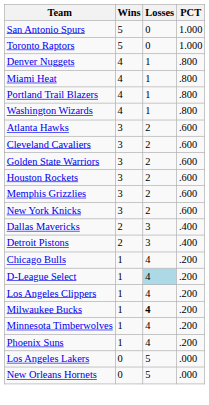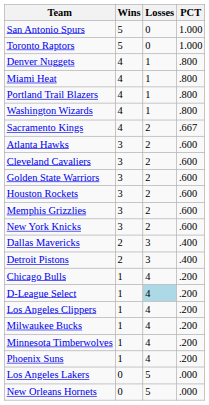 <table class="wikitable sortable">
 <tr>
 <th>Team</th>
 <th>Wins</th>
 <th>Losses</th>
 <th>PCT</th>
 </tr>
 <tr>
 <td><a href='#'>San Antonio Spurs</a></td>
 <td>5</td>
 <td>0</td>
 <td>1.000</td>
 </tr>
 <tr>
 <td><a href='#'>Toronto Raptors</a></td>
 <td>5</td>
 <td>0</td>
 <td>1.000</td>
 </tr>
 <tr>
 <td><a href='#'>Denver Nuggets</a></td>
 <td>4</td>
 <td>1</td>
 <td>.800</td>
 </tr>
 <tr>
 <td><a href='#'>Miami Heat</a></td>
 <td>4</td>
 <td>1</td>
 <td>.800</td>
 </tr>
 <tr>
 <td><a href='#'>Portland Trail Blazers</a></td>
 <td>4</td>
 <td>1</td>
 <td>.800</td>
 </tr>
 <tr>
 <td><a href='#'>Washington Wizards</a></td>
 <td>4</td>
 <td>1</td>
 <td>.800</td>
+</tr>
+<tr>
+<td><a href='#'>Sacramento Kings</a></td>
+<td>4</td>
+<td>2</td>
+<td>.667</td>
 </tr>
 <tr>
 <td><a href='#'>Atlanta Hawks</a></td>
 <td>3</td>
 <td>2</td>
 <td>.600</td>
 </tr>
 <tr>
 <td><a href='#'>Cleveland Cavaliers</a></td>
 <td>3</td>
 <td>2</td>
 <td>.600</td>
 </tr>
 <tr>
 <td><a href='#'>Golden State Warriors</a></td>
 <td>3</td>
 <td>2</td>
 <td>.600</td>
 </tr>
 <tr>
 <td><a href='#'>Houston Rockets</a></td>
 <td>3</td>
 <td>2</td>
 <td>.600</td>
 </tr>
 <tr>
 <td><a href='#'>Memphis Grizzlies</a></td>
 <td>3</td>
 <td>2</td>
 <td>.600</td>
 </tr>
 <tr>
 <td><a href='#'>New York Knicks</a></td>
 <td>3</td>
 <td>2</td>
 <td>.600</td>
 </tr>
 <tr>
 <td><a href='#'>Dallas Mavericks</a></td>
 <td>2</td>
 <td>3</td>
 <td>.400</td>
 </tr>
 <tr>
 <td><a href='#'>Detroit Pistons</a></td>
 <td>2</td>
 <td>3</td>
 <td>.400</td>
 </tr>
 <tr>
 <td><a href='#'>Chicago Bulls</a></td>
 <td>1</td>
 <td>4</td>
 <td>.200</td>
 </tr>
 <tr>
 <td><a href='#'>D-League Select</a></td>
 <td>1</td>
 <td style="background: lightblue;">4</td>
 <td>.200</td>
 </tr>
 <tr>
 <td><a href='#'>Los Angeles Clippers</a></td>
 <td>1</td>
 <td>4</td>
 <td>.200</td>
 </tr>
 <tr>
 <td><a href='#'>Milwaukee Bucks</a></td>
 <td>1</td>
-<td><strong>4</strong></td>
+<td>4</td>
 <td>.200</td>
 </tr>
 <tr>
 <td><a href='#'>Minnesota Timberwolves</a></td>
 <td>1</td>
 <td>4</td>
 <td>.200</td>
 </tr>
 <tr>
 <td><a href='#'>Phoenix Suns</a></td>
 <td>1</td>
 <td>4</td>
 <td>.200</td>
 </tr>
 <tr>
 <td><a href='#'>Los Angeles Lakers</a></td>
 <td>0</td>
 <td>5</td>
 <td>.000</td>
 </tr>
 <tr>
 <td><a href='#'>New Orleans Hornets</a></td>
 <td>0</td>
 <td>5</td>
 <td>.000</td>
 </tr>
 </table>
